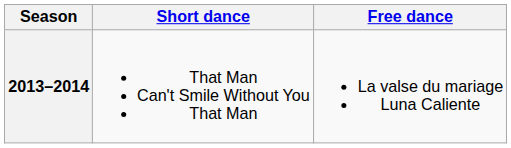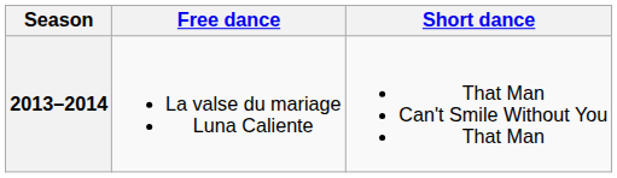 <table class=wikitable style=text-align:center>
 <tr>
 <th>Season</th>
+<th><a href='#'>Free dance</a></th>
 <th><a href='#'>Short dance</a></th>
-<th><a href='#'>Free dance</a></th>
 </tr>
 <tr>
 <th>2013–2014 <br> </th>
+<td><br><ul><li>La valse du mariage <br></li><li>Luna Caliente <br></li></ul></td>
 <td><br><ul><li> That Man <br></li><li> Can't Smile Without You <br></li><li> That Man <br></li></ul></td>
-<td><br><ul><li>La valse du mariage <br></li><li>Luna Caliente <br></li></ul></td>
 </tr>
 </table>
